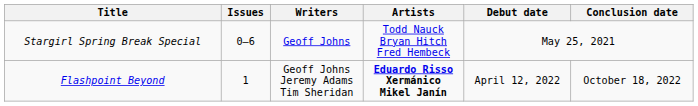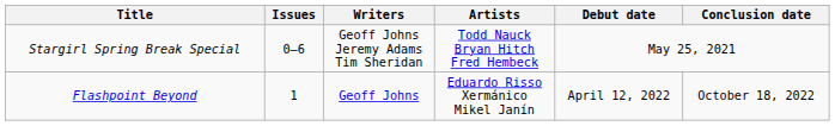 <table class="wikitable" style="text-align:center; width:100%">
 <tr>
 <th scope="col">Title</th>
 <th scope="col">Issues</th>
 <th scope="col">Writers</th>
 <th scope="col">Artists</th>
 <th scope="col">Debut date</th>
 <th scope="col">Conclusion date</th>
 </tr>
 <tr>
 <td><em>Stargirl Spring Break Special</em></td>
 <td>0–6</td>
-<td><a href='#'>Geoff Johns</a></td>
+<td>Geoff Johns<br>Jeremy Adams<br>Tim Sheridan</td>
 <td><a href='#'>Todd Nauck</a><br><a href='#'>Bryan Hitch</a><br><a href='#'>Fred Hembeck</a></td>
 <td colspan="2">May 25, 2021</td>
 </tr>
 <tr>
 <td><em><a href='#'>Flashpoint Beyond</a></em></td>
 <td>1</td>
-<td>Geoff Johns<br>Jeremy Adams<br>Tim Sheridan</td>
-<td><strong><a href='#'>Eduardo Risso</a><br>Xermánico<br>Mikel Janín</strong></td>
+<td><a href='#'>Geoff Johns</a></td>
+<td><a href='#'>Eduardo Risso</a><br>Xermánico<br>Mikel Janín</td>
 <td>April 12, 2022</td>
 <td>October 18, 2022</td>
 </tr>
 </table>
